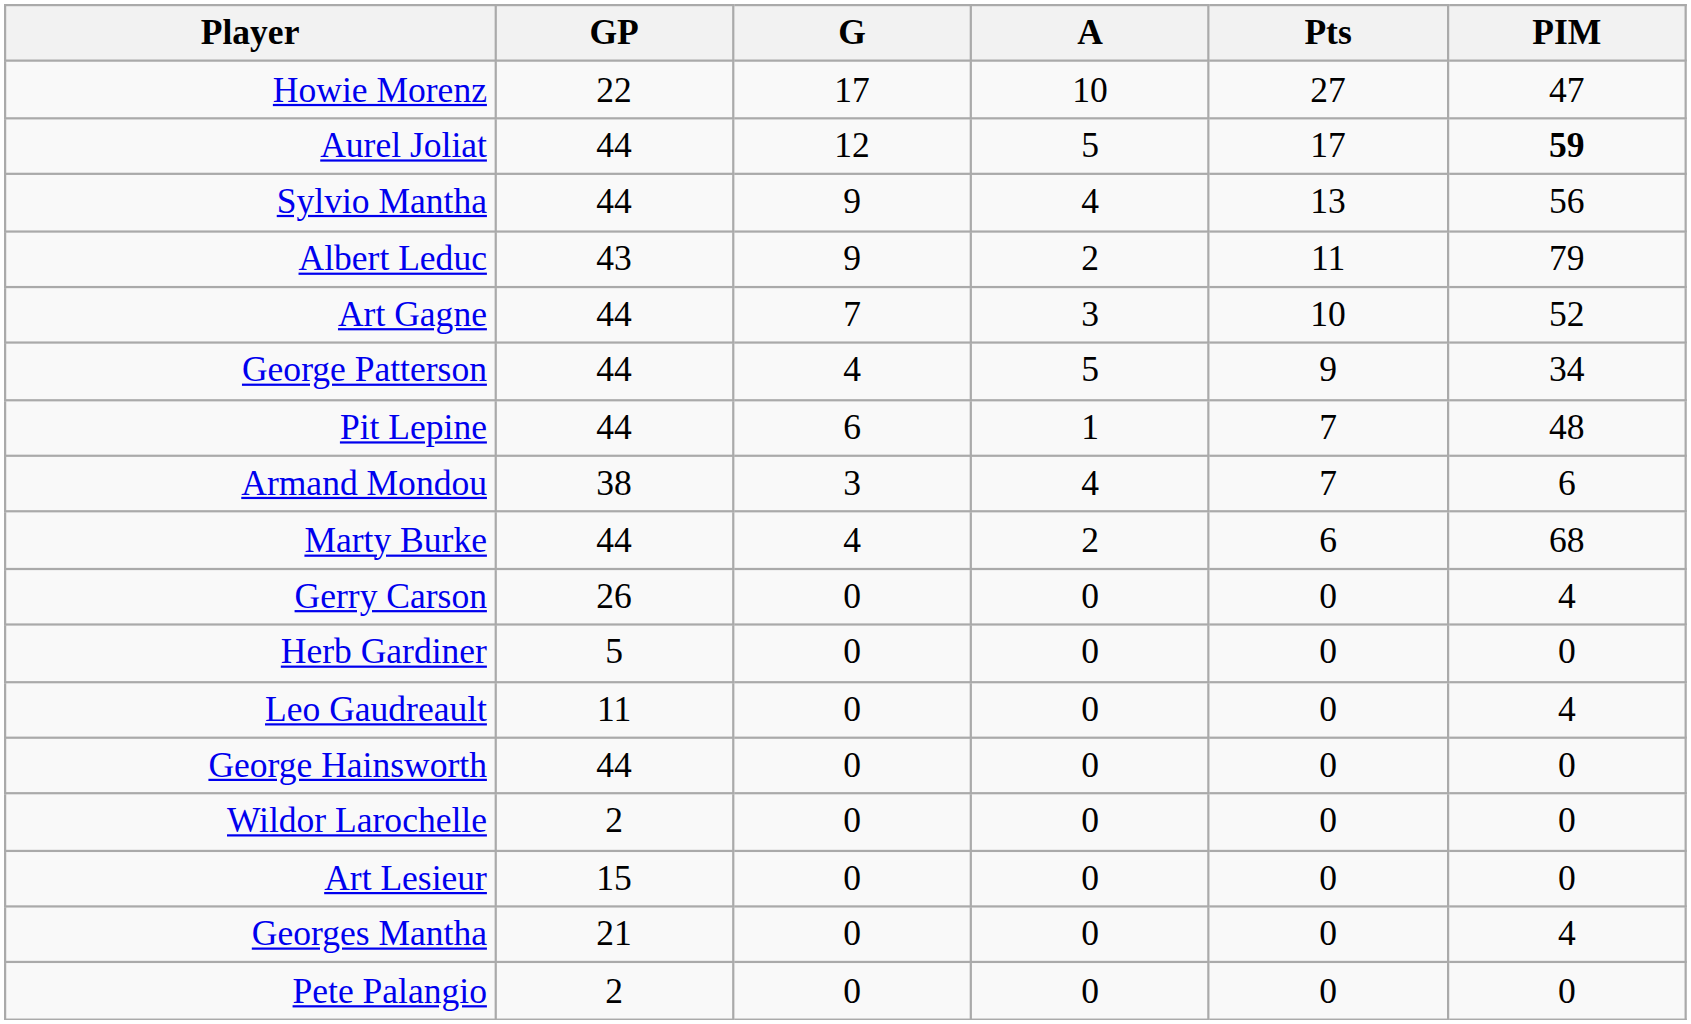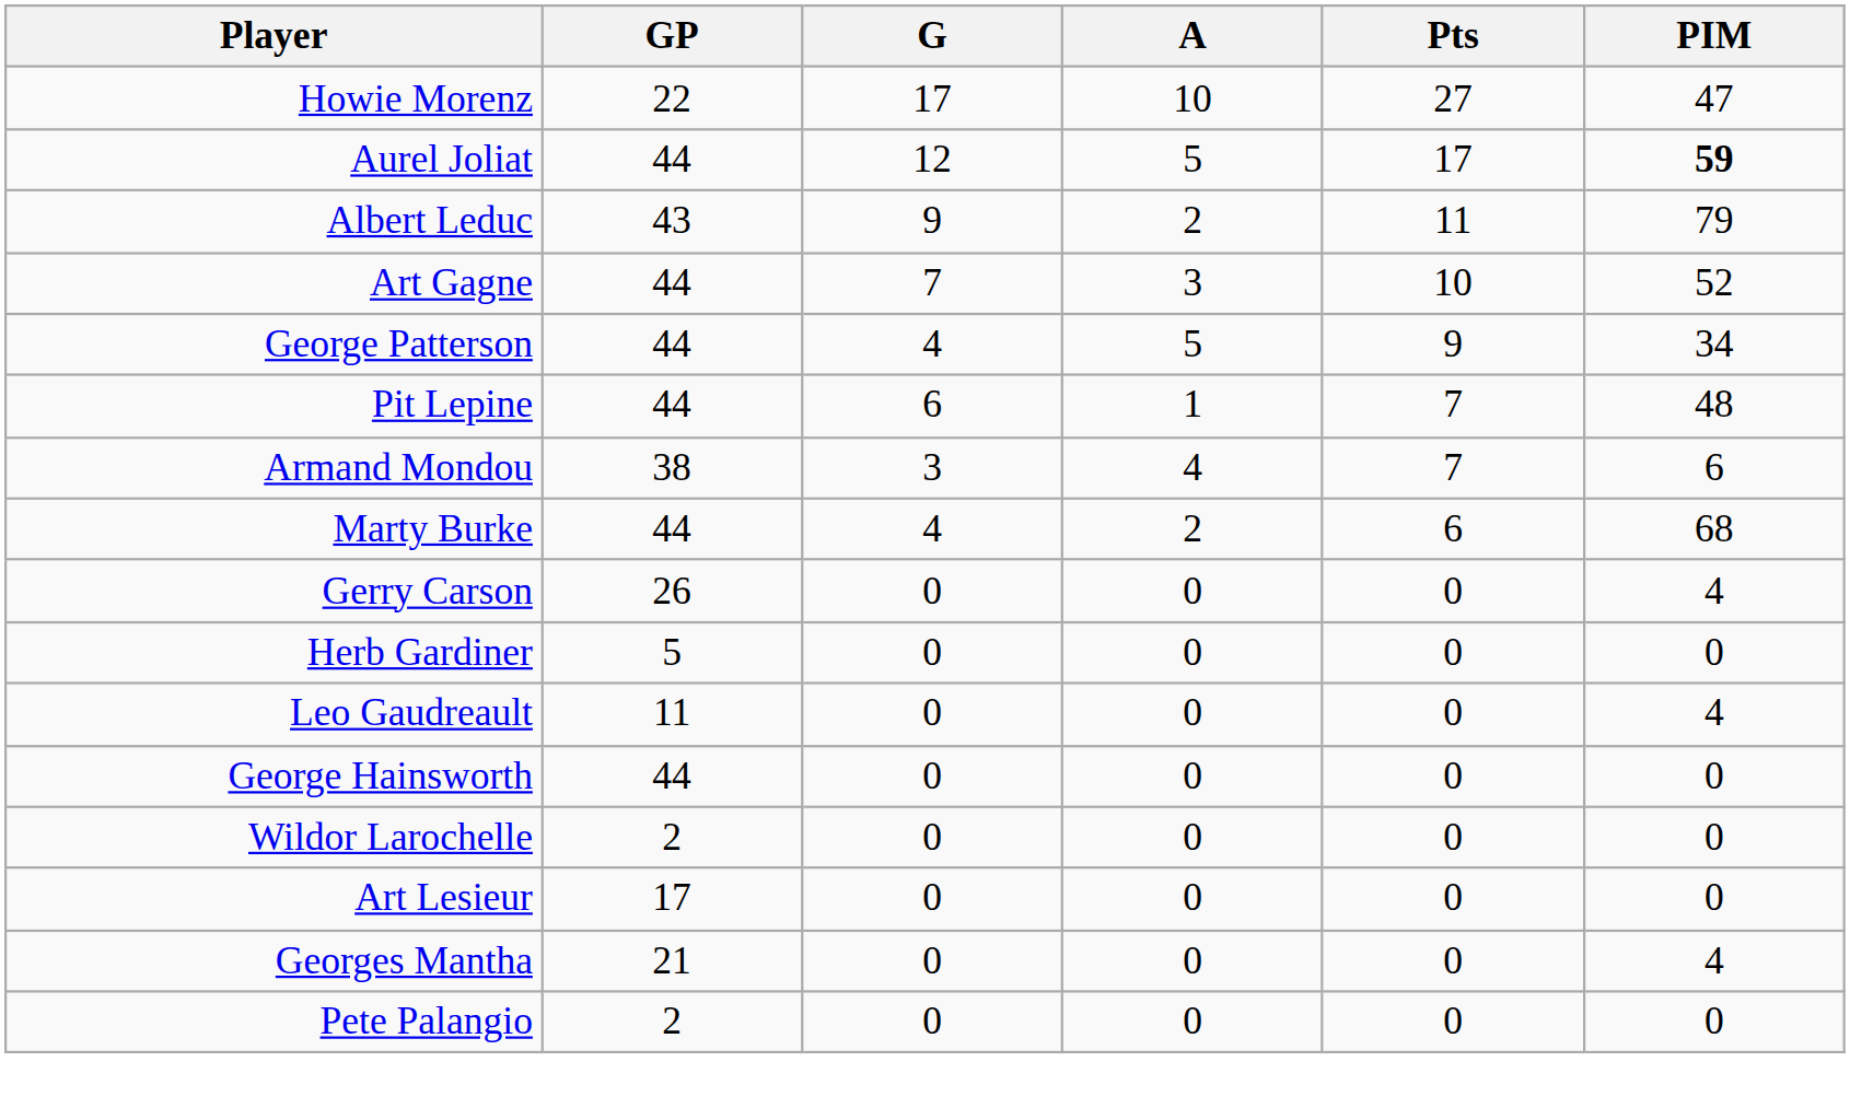 <table class="wikitable sortable" width="60%">
 <tr ALIGN="center">
 <th bgcolor="#DDDDFF" width="10%">Player</th>
 <th bgcolor="#DDDDFF" width="5%">GP</th>
 <th bgcolor="#DDDDFF" width="5%">G</th>
 <th bgcolor="#DDDDFF" width="5%">A</th>
 <th bgcolor="#DDDDFF" width="5%">Pts</th>
 <th bgcolor="#DDDDFF" width="5%">PIM</th>
 </tr>
 <tr align="center">
 <td align="right"><a href='#'>Howie Morenz</a></td>
 <td>22</td>
 <td>17</td>
 <td>10</td>
 <td>27</td>
 <td>47</td>
 </tr>
 <tr align="center">
 <td align="right"><a href='#'>Aurel Joliat</a></td>
 <td>44</td>
 <td>12</td>
 <td>5</td>
 <td>17</td>
 <td><strong>59</strong></td>
-</tr>
-<tr align="center">
-<td align="right"><a href='#'>Sylvio Mantha</a></td>
-<td>44</td>
-<td>9</td>
-<td>4</td>
-<td>13</td>
-<td>56</td>
 </tr>
 <tr align="center">
 <td align="right"><a href='#'>Albert Leduc</a></td>
 <td>43</td>
 <td>9</td>
 <td>2</td>
 <td>11</td>
 <td>79</td>
 </tr>
 <tr align="center">
 <td align="right"><a href='#'>Art Gagne</a></td>
 <td>44</td>
 <td>7</td>
 <td>3</td>
 <td>10</td>
 <td>52</td>
 </tr>
 <tr align="center">
 <td align="right"><a href='#'>George Patterson</a></td>
 <td>44</td>
 <td>4</td>
 <td>5</td>
 <td>9</td>
 <td>34</td>
 </tr>
 <tr align="center">
 <td align="right"><a href='#'>Pit Lepine</a></td>
 <td>44</td>
 <td>6</td>
 <td>1</td>
 <td>7</td>
 <td>48</td>
 </tr>
 <tr align="center">
 <td align="right"><a href='#'>Armand Mondou</a></td>
 <td>38</td>
 <td>3</td>
 <td>4</td>
 <td>7</td>
 <td>6</td>
 </tr>
 <tr align="center">
 <td align="right"><a href='#'>Marty Burke</a></td>
 <td>44</td>
 <td>4</td>
 <td>2</td>
 <td>6</td>
 <td>68</td>
 </tr>
 <tr align="center">
 <td align="right"><a href='#'>Gerry Carson</a></td>
 <td>26</td>
 <td>0</td>
 <td>0</td>
 <td>0</td>
 <td>4</td>
 </tr>
 <tr align="center">
 <td align="right"><a href='#'>Herb Gardiner</a></td>
 <td>5</td>
 <td>0</td>
 <td>0</td>
 <td>0</td>
 <td>0</td>
 </tr>
 <tr align="center">
 <td align="right"><a href='#'>Leo Gaudreault</a></td>
 <td>11</td>
 <td>0</td>
 <td>0</td>
 <td>0</td>
 <td>4</td>
 </tr>
 <tr align="center">
 <td align="right"><a href='#'>George Hainsworth</a></td>
 <td>44</td>
 <td>0</td>
 <td>0</td>
 <td>0</td>
 <td>0</td>
 </tr>
 <tr align="center">
 <td align="right"><a href='#'>Wildor Larochelle</a></td>
 <td>2</td>
 <td>0</td>
 <td>0</td>
 <td>0</td>
 <td>0</td>
 </tr>
 <tr align="center">
 <td align="right"><a href='#'>Art Lesieur</a></td>
-<td>15</td>
+<td>17</td>
 <td>0</td>
 <td>0</td>
 <td>0</td>
 <td>0</td>
 </tr>
 <tr align="center">
 <td align="right"><a href='#'>Georges Mantha</a></td>
 <td>21</td>
 <td>0</td>
 <td>0</td>
 <td>0</td>
 <td>4</td>
 </tr>
 <tr align="center">
 <td align="right"><a href='#'>Pete Palangio</a></td>
 <td>2</td>
 <td>0</td>
 <td>0</td>
 <td>0</td>
 <td>0</td>
 </tr>
 </table>
